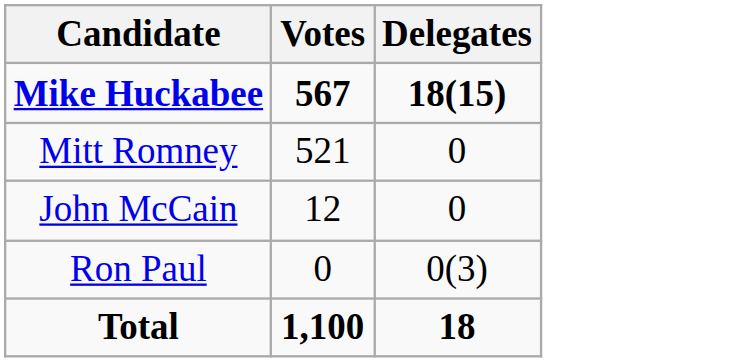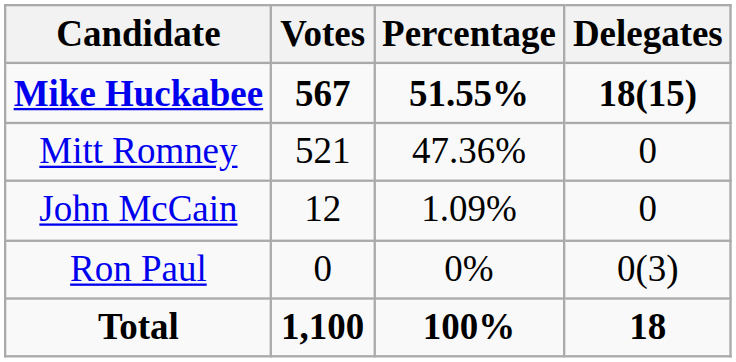 <table class="wikitable sortable" style="text-align:center;">
 <tr>
 <th>Candidate</th>
 <th>Votes</th>
+<th>Percentage</th>
 <th>Delegates</th>
 </tr>
 <tr>
 <td><strong><a href='#'>Mike Huckabee</a></strong></td>
 <td><strong>567</strong></td>
+<td><strong>51.55%</strong></td>
 <td><strong>18(15)</strong></td>
 </tr>
 <tr>
 <td><a href='#'>Mitt Romney</a></td>
 <td>521</td>
+<td>47.36%</td>
 <td>0</td>
 </tr>
 <tr>
 <td><a href='#'>John McCain</a></td>
 <td>12</td>
+<td>1.09%</td>
 <td>0</td>
 </tr>
 <tr>
 <td><a href='#'>Ron Paul</a></td>
 <td>0</td>
+<td>0%</td>
 <td>0(3)</td>
 </tr>
 <tr>
 <td><strong>Total</strong></td>
 <td><strong>1,100</strong></td>
+<td><strong>100%</strong></td>
 <td><strong>18</strong></td>
 </tr>
 </table>
